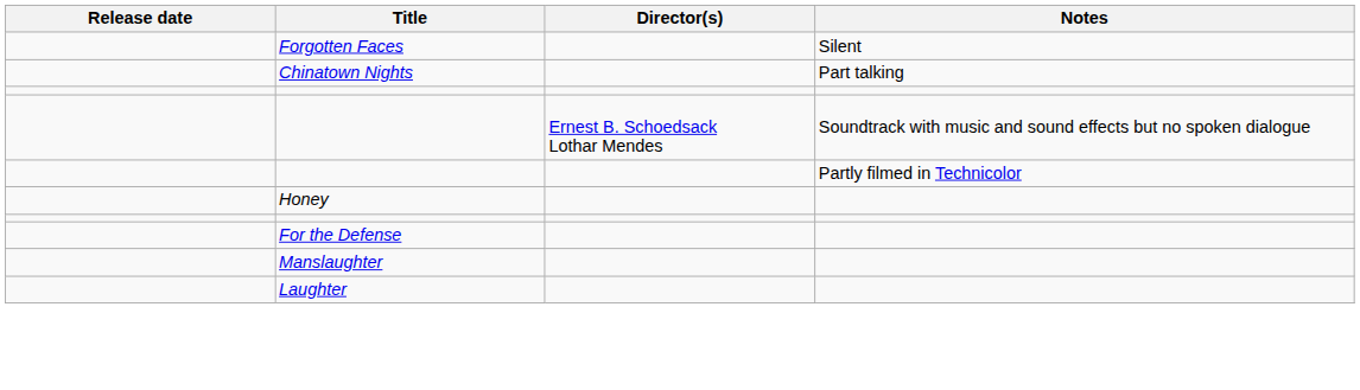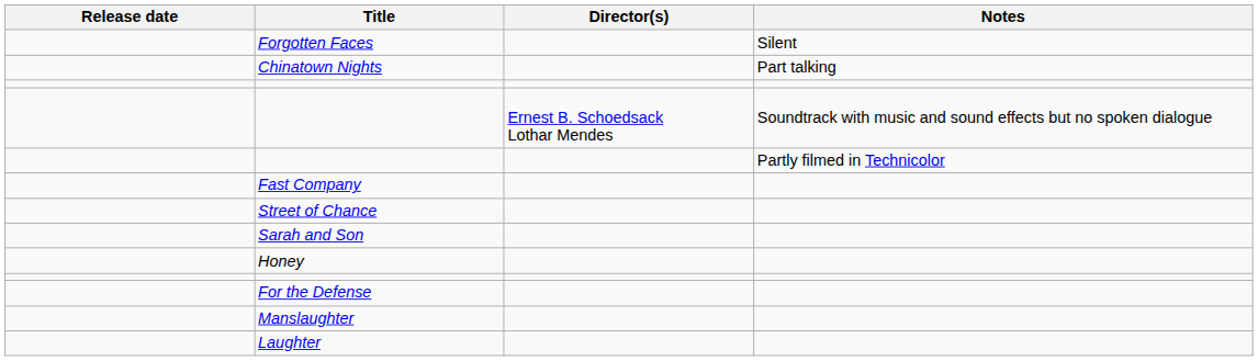 <table class="wikitable sortable" width=100%>
 <tr>
 <th width=20%>Release date</th>
 <th width=20%>Title</th>
 <th width=20%>Director(s)</th>
 <th class=unsortable width=40%>Notes</th>
 </tr>
 <tr>
 <td></td>
 <td><em><a href='#'>Forgotten Faces</a></em></td>
 <td></td>
 <td>Silent</td>
 </tr>
 <tr>
 <td></td>
 <td><em><a href='#'>Chinatown Nights</a></em></td>
 <td></td>
 <td>Part talking</td>
 </tr>
 <tr>
 <td></td>
 <td><em></em></td>
 <td></td>
 <td></td>
 </tr>
 <tr>
 <td></td>
 <td><em></em></td>
 <td><br><a href='#'>Ernest B. Schoedsack</a><br>Lothar Mendes</td>
 <td>Soundtrack with music and sound effects but no spoken dialogue</td>
 </tr>
 <tr>
 <td></td>
 <td><em></em></td>
 <td><br></td>
 <td>Partly filmed in <a href='#'>Technicolor</a></td>
 </tr>
 <tr>
 <td></td>
+<td><em><a href='#'>Fast Company</a></em></td>
+<td></td>
+<td></td>
+</tr>
+<tr>
+<td></td>
+<td><em><a href='#'>Street of Chance</a></em></td>
+<td></td>
+<td></td>
+</tr>
+<tr>
+<td></td>
+<td><em><a href='#'>Sarah and Son</a></em></td>
+<td></td>
+<td></td>
+</tr>
+<tr>
+<td></td>
 <td><em>Honey</em></td>
 <td></td>
 <td></td>
 </tr>
 <tr>
 <td></td>
 <td><em></em></td>
 <td></td>
 <td></td>
 </tr>
 <tr>
 <td></td>
 <td><em><a href='#'>For the Defense</a></em></td>
 <td></td>
 <td></td>
 </tr>
 <tr>
 <td></td>
 <td><em><a href='#'>Manslaughter</a></em></td>
 <td></td>
 <td></td>
 </tr>
 <tr>
 <td></td>
 <td><em><a href='#'>Laughter</a></em></td>
 <td></td>
 <td></td>
 </tr>
 </table>
